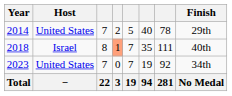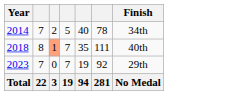 <table class="wikitable" style="text-align: center;">
 <tr>
 <th>Year</th>
-<th>Host</th>
 <th></th>
 <th></th>
 <th></th>
 <th></th>
 <th></th>
 <th>Finish</th>
 </tr>
 <tr>
 <td align=left><a href='#'>2014</a></td>
-<td><a href='#'>United States</a></td>
 <td>7</td>
 <td>2</td>
 <td>5</td>
 <td>40</td>
 <td>78</td>
-<td>29th</td>
+<td>34th</td>
 </tr>
 <tr>
 <td align=left><a href='#'>2018</a></td>
-<td><a href='#'>Israel</a></td>
 <td>8</td>
 <td style="background: lightsalmon;">1</td>
 <td>7</td>
 <td>35</td>
 <td>111</td>
 <td>40th</td>
 </tr>
 <tr>
 <td align=left><a href='#'>2023</a></td>
-<td><a href='#'>United States</a></td>
 <td>7</td>
 <td>0</td>
 <td>7</td>
 <td>19</td>
 <td>92</td>
-<td>34th</td>
+<td>29th</td>
 </tr>
 <tr>
 <th>Total</th>
-<th>−</th>
 <th>22</th>
 <th>3</th>
 <th>19</th>
 <th>94</th>
 <th>281</th>
 <th>No Medal</th>
 </tr>
 </table>
